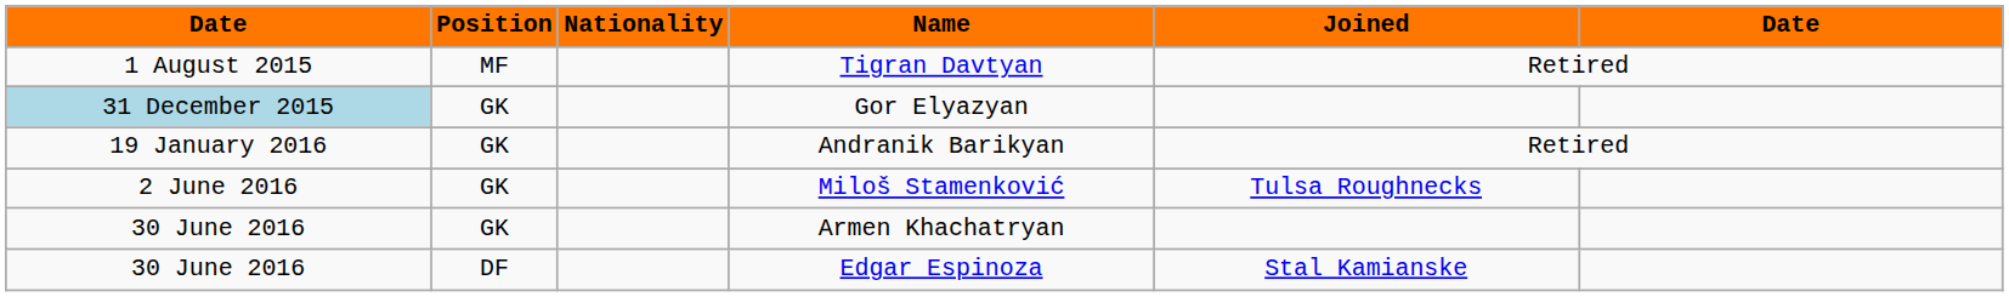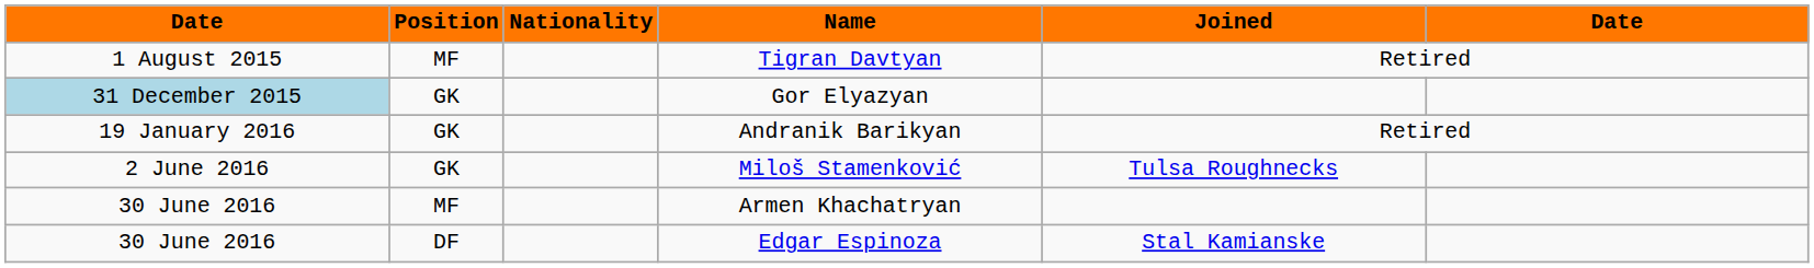 <table class="wikitable"  style="text-align:center; font-size:90%; ">
 <tr>
 <th style="background:#FF7700; color:#000000; width:200px;">Date</th>
 <th style="background:#FF7700; color:#000000; width:50px;">Position</th>
 <th style="background:#FF7700; color:#000000; width:50px;">Nationality</th>
 <th style="background:#FF7700; color:#000000; width:200px;">Name</th>
 <th style="background:#FF7700; color:#000000; width:200px;">Joined</th>
 <th style="background:#FF7700; color:#000000; width:200px;">Date</th>
 </tr>
 <tr>
 <td>1 August 2015</td>
 <td>MF</td>
 <td></td>
 <td><a href='#'>Tigran Davtyan</a></td>
 <td colspan="2">Retired</td>
 </tr>
 <tr>
 <td style="background: lightblue;">31 December 2015</td>
 <td>GK</td>
 <td></td>
 <td>Gor Elyazyan</td>
 <td></td>
 <td></td>
 </tr>
 <tr>
 <td>19 January 2016</td>
 <td>GK</td>
 <td></td>
 <td>Andranik Barikyan</td>
 <td colspan="2">Retired</td>
 </tr>
 <tr>
 <td>2 June 2016</td>
 <td>GK</td>
 <td></td>
 <td><a href='#'>Miloš Stamenković</a></td>
 <td><a href='#'>Tulsa Roughnecks</a></td>
 <td></td>
 </tr>
 <tr>
 <td>30 June 2016</td>
-<td>GK</td>
+<td>MF</td>
 <td></td>
 <td>Armen Khachatryan</td>
 <td></td>
 <td></td>
 </tr>
 <tr>
 <td>30 June 2016</td>
 <td>DF</td>
 <td></td>
 <td><a href='#'>Edgar Espinoza</a></td>
 <td><a href='#'>Stal Kamianske</a></td>
 <td></td>
 </tr>
 </table>
